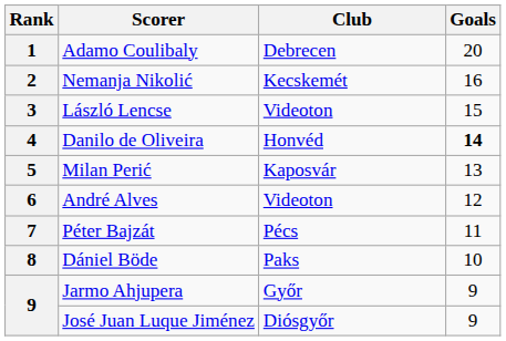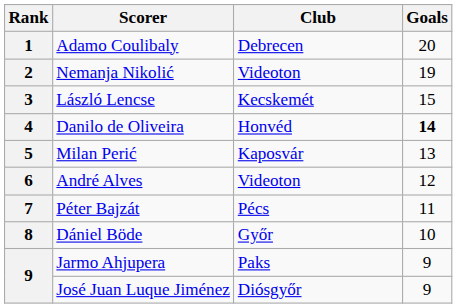 <table class="wikitable" style="text-align:center; white-space:nowrap;">
 <tr>
 <th>Rank</th>
 <th>Scorer</th>
 <th>Club</th>
 <th>Goals</th>
 </tr>
 <tr>
 <th rowspan="1">1</th>
 <td width="150" align="left"> <a href='#'>Adamo Coulibaly</a></td>
 <td width="150" align="left"><a href='#'>Debrecen</a></td>
 <td>20</td>
 </tr>
 <tr>
 <th rowspan="1">2</th>
 <td align="left"> <a href='#'>Nemanja Nikolić</a></td>
-<td width="150" align="left"><a href='#'>Kecskemét</a></td>
-<td>16</td>
+<td align="left"><a href='#'>Videoton</a></td>
+<td>19</td>
 </tr>
 <tr>
 <th rowspan="1">3</th>
 <td width="150" align="left"> <a href='#'>László Lencse</a></td>
-<td align="left"><a href='#'>Videoton</a></td>
+<td width="150" align="left"><a href='#'>Kecskemét</a></td>
 <td>15</td>
 </tr>
 <tr>
 <th rowspan="1">4</th>
 <td align="left"> <a href='#'>Danilo de Oliveira</a></td>
 <td align="left"><a href='#'>Honvéd</a></td>
 <td><strong>14</strong></td>
 </tr>
 <tr>
 <th rowspan="1">5</th>
 <td align="left"> <a href='#'>Milan Perić</a></td>
 <td align="left"><a href='#'>Kaposvár</a></td>
 <td>13</td>
 </tr>
 <tr>
 <th rowspan="1">6</th>
 <td align="left"> <a href='#'>André Alves</a></td>
 <td align="left"><a href='#'>Videoton</a></td>
 <td>12</td>
 </tr>
 <tr>
 <th rowspan="1">7</th>
 <td width="150" align="left"> <a href='#'>Péter Bajzát</a></td>
 <td width="150" align="left"><a href='#'>Pécs</a></td>
 <td>11</td>
 </tr>
 <tr>
 <th rowspan="1">8</th>
 <td align="left"> <a href='#'>Dániel Böde</a></td>
-<td align="left"><a href='#'>Paks</a></td>
+<td align="left"><a href='#'>Győr</a></td>
 <td>10</td>
 </tr>
 <tr>
 <th rowspan="2">9</th>
 <td align="left"> <a href='#'>Jarmo Ahjupera</a></td>
-<td align="left"><a href='#'>Győr</a></td>
+<td align="left"><a href='#'>Paks</a></td>
 <td>9</td>
 </tr>
 <tr>
 <td align="left"> <a href='#'>José Juan Luque Jiménez</a></td>
 <td align="left"><a href='#'>Diósgyőr</a></td>
 <td>9</td>
 </tr>
 </table>
